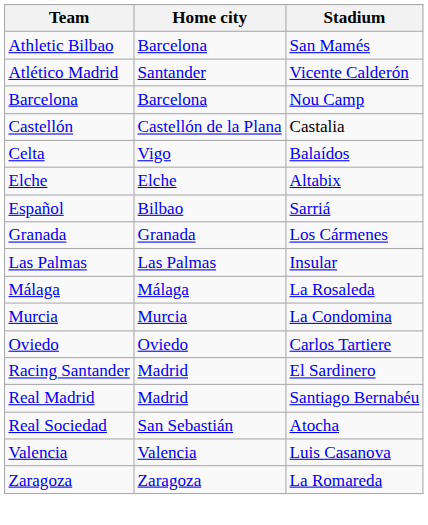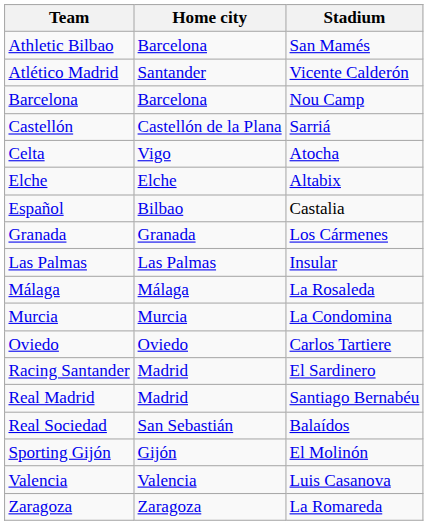 <table class="wikitable sortable" style="text-align: left;">
 <tr>
 <th>Team</th>
 <th>Home city</th>
 <th>Stadium</th>
 </tr>
 <tr>
 <td><a href='#'>Athletic Bilbao</a></td>
 <td><a href='#'>Barcelona</a></td>
 <td><a href='#'>San Mamés</a></td>
 </tr>
 <tr>
 <td><a href='#'>Atlético Madrid</a></td>
 <td><a href='#'>Santander</a></td>
 <td><a href='#'>Vicente Calderón</a></td>
 </tr>
 <tr>
 <td><a href='#'>Barcelona</a></td>
 <td><a href='#'>Barcelona</a></td>
 <td><a href='#'>Nou Camp</a></td>
 </tr>
 <tr>
 <td><a href='#'>Castellón</a></td>
 <td><a href='#'>Castellón de la Plana</a></td>
-<td>Castalia</td>
+<td><a href='#'>Sarriá</a></td>
 </tr>
 <tr>
 <td><a href='#'>Celta</a></td>
 <td><a href='#'>Vigo</a></td>
-<td><a href='#'>Balaídos</a></td>
+<td><a href='#'>Atocha</a></td>
 </tr>
 <tr>
 <td><a href='#'>Elche</a></td>
 <td><a href='#'>Elche</a></td>
 <td><a href='#'>Altabix</a></td>
 </tr>
 <tr>
 <td><a href='#'>Español</a></td>
 <td><a href='#'>Bilbao</a></td>
-<td><a href='#'>Sarriá</a></td>
+<td>Castalia</td>
 </tr>
 <tr>
 <td><a href='#'>Granada</a></td>
 <td><a href='#'>Granada</a></td>
 <td><a href='#'>Los Cármenes</a></td>
 </tr>
 <tr>
 <td><a href='#'>Las Palmas</a></td>
 <td><a href='#'>Las Palmas</a></td>
 <td><a href='#'>Insular</a></td>
 </tr>
 <tr>
 <td><a href='#'>Málaga</a></td>
 <td><a href='#'>Málaga</a></td>
 <td><a href='#'>La Rosaleda</a></td>
 </tr>
 <tr>
 <td><a href='#'>Murcia</a></td>
 <td><a href='#'>Murcia</a></td>
 <td><a href='#'>La Condomina</a></td>
 </tr>
 <tr>
 <td><a href='#'>Oviedo</a></td>
 <td><a href='#'>Oviedo</a></td>
 <td><a href='#'>Carlos Tartiere</a></td>
 </tr>
 <tr>
 <td><a href='#'>Racing Santander</a></td>
 <td><a href='#'>Madrid</a></td>
 <td><a href='#'>El Sardinero</a></td>
 </tr>
 <tr>
 <td><a href='#'>Real Madrid</a></td>
 <td><a href='#'>Madrid</a></td>
 <td><a href='#'>Santiago Bernabéu</a></td>
 </tr>
 <tr>
 <td><a href='#'>Real Sociedad</a></td>
 <td><a href='#'>San Sebastián</a></td>
-<td><a href='#'>Atocha</a></td>
+<td><a href='#'>Balaídos</a></td>
+</tr>
+<tr>
+<td><a href='#'>Sporting Gijón</a></td>
+<td><a href='#'>Gijón</a></td>
+<td><a href='#'>El Molinón</a></td>
 </tr>
 <tr>
 <td><a href='#'>Valencia</a></td>
 <td><a href='#'>Valencia</a></td>
 <td><a href='#'>Luis Casanova</a></td>
 </tr>
 <tr>
 <td><a href='#'>Zaragoza</a></td>
 <td><a href='#'>Zaragoza</a></td>
 <td><a href='#'>La Romareda</a></td>
 </tr>
 </table>
